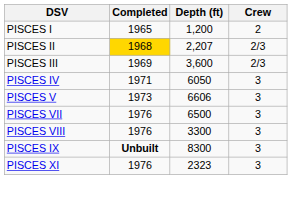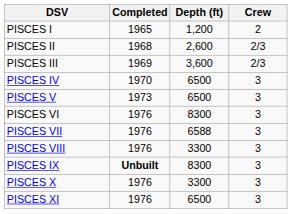 <table class="wikitable">
 <tr>
 <th width=150 align=left>DSV</th>
 <th width=80>Completed</th>
 <th width=80>Depth (ft)</th>
 <th width=80>Crew</th>
 </tr>
 <tr>
 <td>PISCES I</td>
 <td align=center>1965</td>
 <td align=center>1,200</td>
 <td align=center>2</td>
 </tr>
 <tr>
 <td>PISCES II</td>
-<td align=center style="background: gold;">1968</td>
-<td align=center>2,207</td>
+<td align=center>1968</td>
+<td align=center>2,600</td>
 <td align=center>2/3</td>
 </tr>
 <tr>
 <td>PISCES III</td>
 <td align=center>1969</td>
 <td align=center>3,600</td>
 <td align=center>2/3</td>
 </tr>
 <tr>
 <td><a href='#'>PISCES IV</a></td>
-<td align=center>1971</td>
-<td align=center>6050</td>
+<td align=center>1970</td>
+<td align=center>6500</td>
 <td align=center>3</td>
 </tr>
 <tr>
 <td><a href='#'>PISCES V</a></td>
 <td align=center>1973</td>
-<td align=center>6606</td>
+<td align=center>6500</td>
+<td align=center>3</td>
+</tr>
+<tr>
+<td>PISCES VI</td>
+<td align=center>1976</td>
+<td align=center>8300</td>
 <td align=center>3</td>
 </tr>
 <tr>
 <td><a href='#'>PISCES VII</a></td>
 <td align=center>1976</td>
-<td align=center>6500</td>
+<td align=center>6588</td>
 <td align=center>3</td>
 </tr>
 <tr>
 <td><a href='#'>PISCES VIII</a></td>
 <td align=center>1976</td>
 <td align=center>3300</td>
 <td align=center>3</td>
 </tr>
 <tr>
 <td><a href='#'>PISCES IX</a></td>
 <td align=center><strong>Unbuilt</strong></td>
 <td align=center>8300</td>
 <td align=center>3</td>
 </tr>
 <tr>
+<td><a href='#'>PISCES X</a></td>
+<td align=center>1976</td>
+<td align=center>3300</td>
+<td align=center>3</td>
+</tr>
+<tr>
 <td><a href='#'>PISCES XI</a></td>
 <td align=center>1976</td>
-<td align=center>2323</td>
+<td align=center>6500</td>
 <td align=center>3</td>
 </tr>
 </table>
